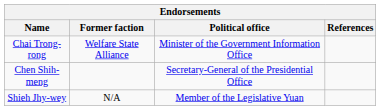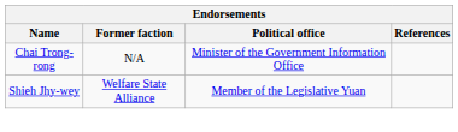 <table class="wikitable" style="text-align:center" width="600">
 <tr>
 <th colspan="4">Endorsements</th>
 </tr>
 <tr>
 <th>Name</th>
 <th>Former faction</th>
 <th>Political office</th>
 <th>References</th>
 </tr>
 <tr>
 <td><a href='#'>Chai Trong-rong</a></td>
-<td><a href='#'>Welfare State Alliance</a></td>
+<td>N/A</td>
 <td><a href='#'>Minister of the Government Information Office</a></td>
 <td></td>
 </tr>
 <tr>
-<td><a href='#'>Chen Shih-meng</a></td>
-<td></td>
-<td><a href='#'>Secretary-General of the Presidential Office</a></td>
-<td></td>
-</tr>
-<tr>
 <td><a href='#'>Shieh Jhy-wey</a></td>
-<td>N/A</td>
+<td><a href='#'>Welfare State Alliance</a></td>
 <td><a href='#'>Member of the Legislative Yuan</a></td>
 <td></td>
 </tr>
 </table>
